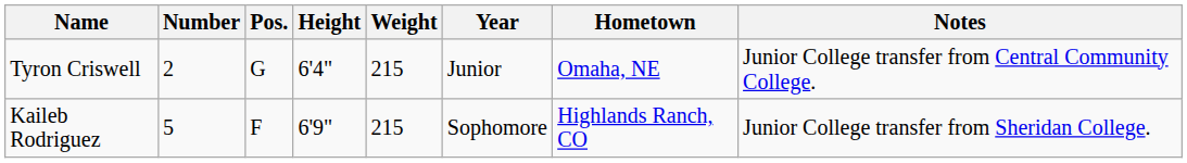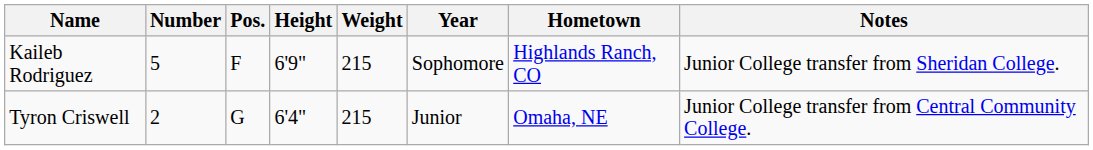 <table class="wikitable sortable" border="1">
 <tr>
 <th>Name</th>
 <th>Number</th>
 <th>Pos.</th>
 <th>Height</th>
 <th>Weight</th>
 <th>Year</th>
 <th>Hometown</th>
 <th class="unsortable">Notes</th>
 </tr>
 <tr>
+<td sortname>Kaileb Rodriguez</td>
+<td>5</td>
+<td>F</td>
+<td>6'9"</td>
+<td>215</td>
+<td>Sophomore</td>
+<td><a href='#'>Highlands Ranch, CO</a></td>
+<td>Junior College transfer from <a href='#'>Sheridan College</a>.</td>
+</tr>
+<tr>
 <td sortname>Tyron Criswell</td>
 <td>2</td>
 <td>G</td>
 <td>6'4"</td>
 <td>215</td>
 <td>Junior</td>
 <td><a href='#'>Omaha, NE</a></td>
 <td>Junior College transfer from <a href='#'>Central Community College</a>.</td>
 </tr>
-<tr>
-<td sortname>Kaileb Rodriguez</td>
-<td>5</td>
-<td>F</td>
-<td>6'9"</td>
-<td>215</td>
-<td>Sophomore</td>
-<td><a href='#'>Highlands Ranch, CO</a></td>
-<td>Junior College transfer from <a href='#'>Sheridan College</a>.</td>
-</tr>
 </table>
